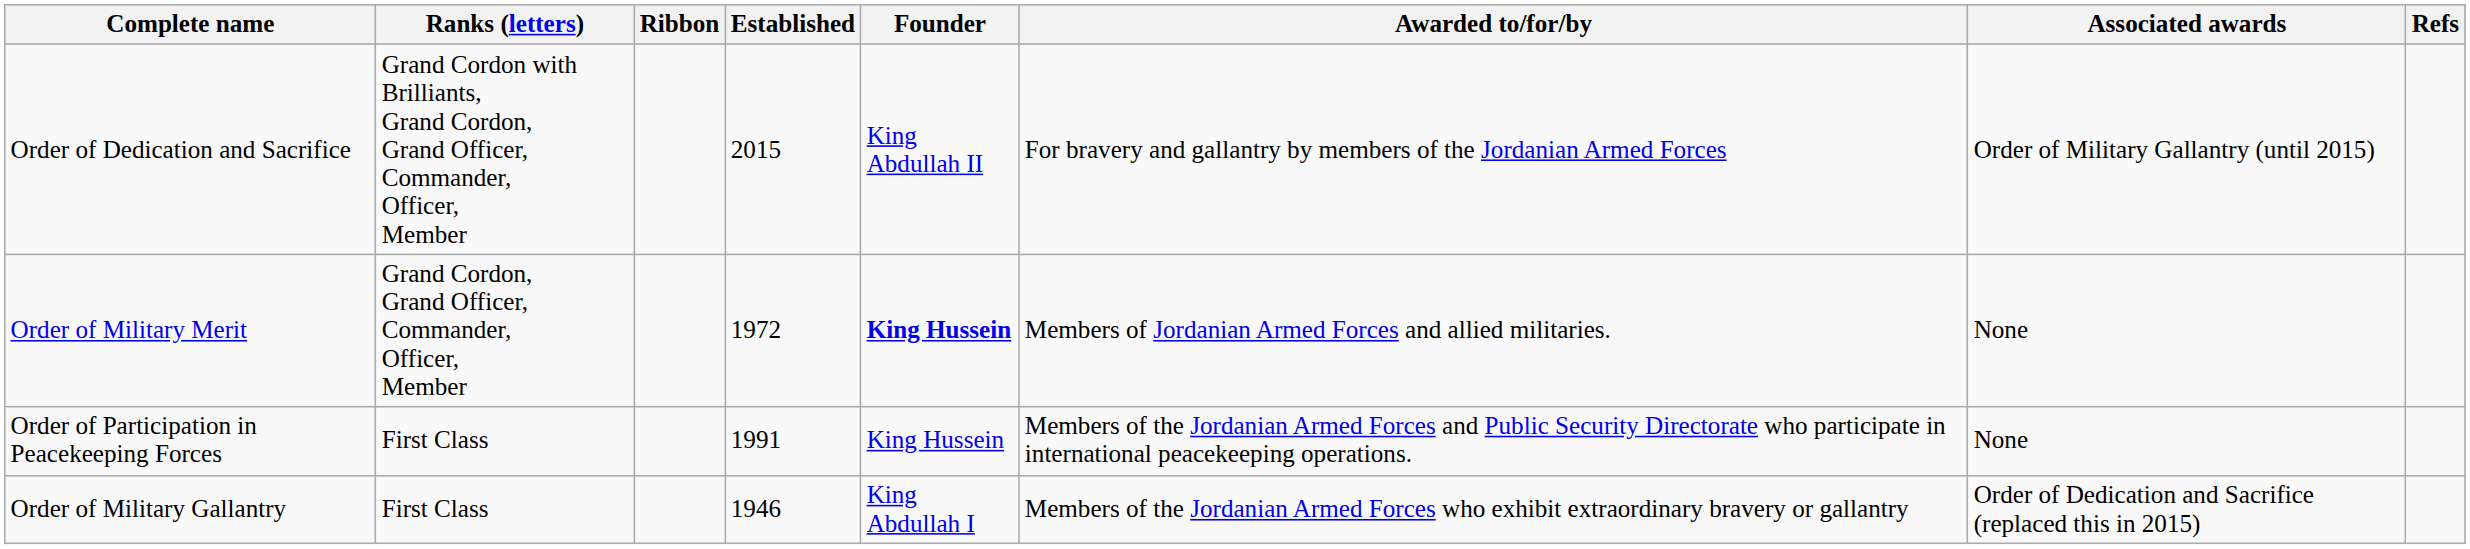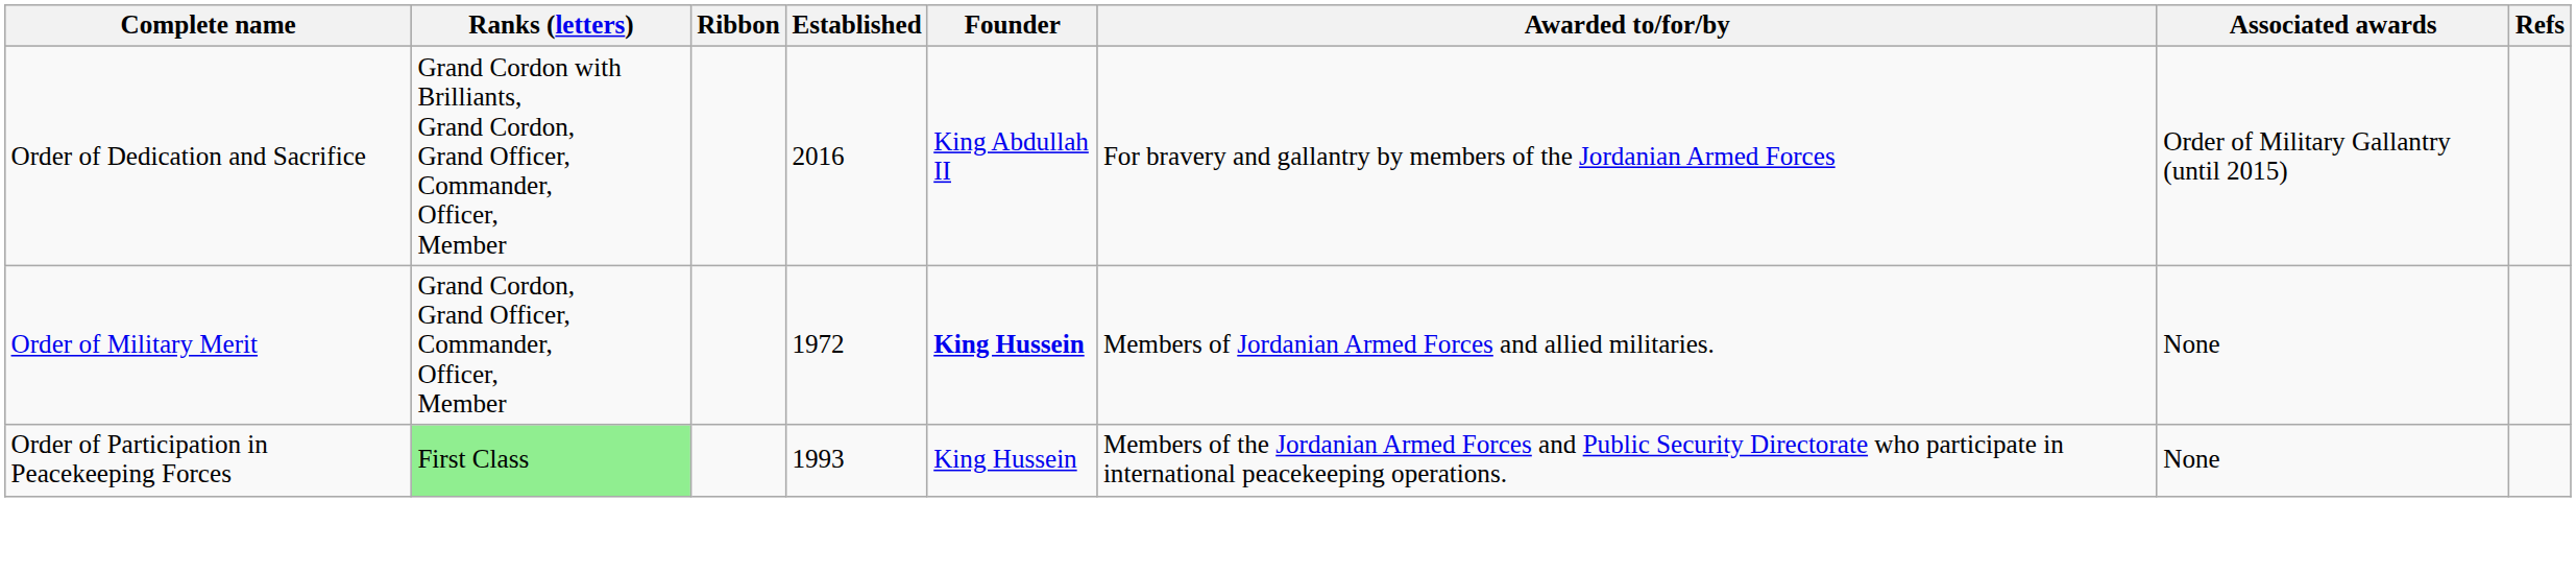 <table class="wikitable">
 <tr>
 <th>Complete name</th>
 <th>Ranks (<a href='#'>letters</a>)</th>
 <th>Ribbon</th>
 <th>Established</th>
 <th>Founder</th>
 <th>Awarded to/for/by</th>
 <th>Associated awards</th>
 <th>Refs</th>
 </tr>
 <tr>
 <td>Order of Dedication and Sacrifice</td>
 <td>Grand Cordon with Brilliants,<br>Grand Cordon,<br>Grand Officer,<br>Commander,<br>Officer,<br>Member</td>
 <td></td>
-<td>2015</td>
+<td>2016</td>
 <td><a href='#'>King Abdullah II</a></td>
 <td>For bravery and gallantry by members of the <a href='#'>Jordanian Armed Forces</a></td>
 <td>Order of Military Gallantry (until 2015)</td>
 <td></td>
 </tr>
 <tr>
 <td><a href='#'>Order of Military Merit</a></td>
 <td>Grand Cordon,<br>Grand Officer,<br>Commander,<br>Officer,<br>Member</td>
 <td></td>
 <td>1972</td>
 <td><strong><a href='#'>King Hussein</a></strong></td>
 <td>Members of <a href='#'>Jordanian Armed Forces</a> and allied militaries.</td>
 <td>None</td>
 <td></td>
 </tr>
 <tr>
 <td>Order of Participation in Peacekeeping Forces</td>
-<td>First Class</td>
+<td style="background: lightgreen;">First Class</td>
 <td></td>
-<td>1991</td>
+<td>1993</td>
 <td><a href='#'>King Hussein</a></td>
 <td>Members of the <a href='#'>Jordanian Armed Forces</a> and <a href='#'>Public Security Directorate</a> who participate in international peacekeeping operations.</td>
 <td>None</td>
 <td></td>
 </tr>
-<tr>
-<td>Order of Military Gallantry</td>
-<td>First Class</td>
-<td></td>
-<td>1946</td>
-<td><a href='#'>King Abdullah I</a></td>
-<td>Members of the <a href='#'>Jordanian Armed Forces</a> who exhibit extraordinary bravery or gallantry</td>
-<td>Order of Dedication and Sacrifice (replaced this in 2015)</td>
-<td></td>
-</tr>
 </table>
